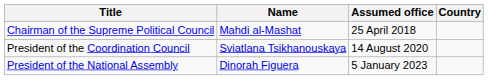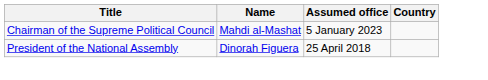 <table class="wikitable sortable" border=1 style="border-collapse: collapse;" style="font-size: 95%;">
 <tr bgcolor="#cccccc">
 <th>Title</th>
 <th>Name</th>
 <th>Assumed office</th>
 <th>Country</th>
 </tr>
 <tr>
 <td><a href='#'>Chairman of the Supreme Political Council</a></td>
 <td><a href='#'>Mahdi al-Mashat</a></td>
-<td>25 April 2018</td>
-<td></td>
-</tr>
-<tr>
-<td>President of the <a href='#'>Coordination Council</a></td>
-<td><a href='#'>Sviatlana Tsikhanouskaya</a></td>
-<td>14 August 2020</td>
+<td>5 January 2023</td>
 <td></td>
 </tr>
 <tr>
 <td><a href='#'>President of the National Assembly</a></td>
 <td><a href='#'>Dinorah Figuera</a></td>
-<td>5 January 2023</td>
+<td>25 April 2018</td>
 <td></td>
 </tr>
 </table>
